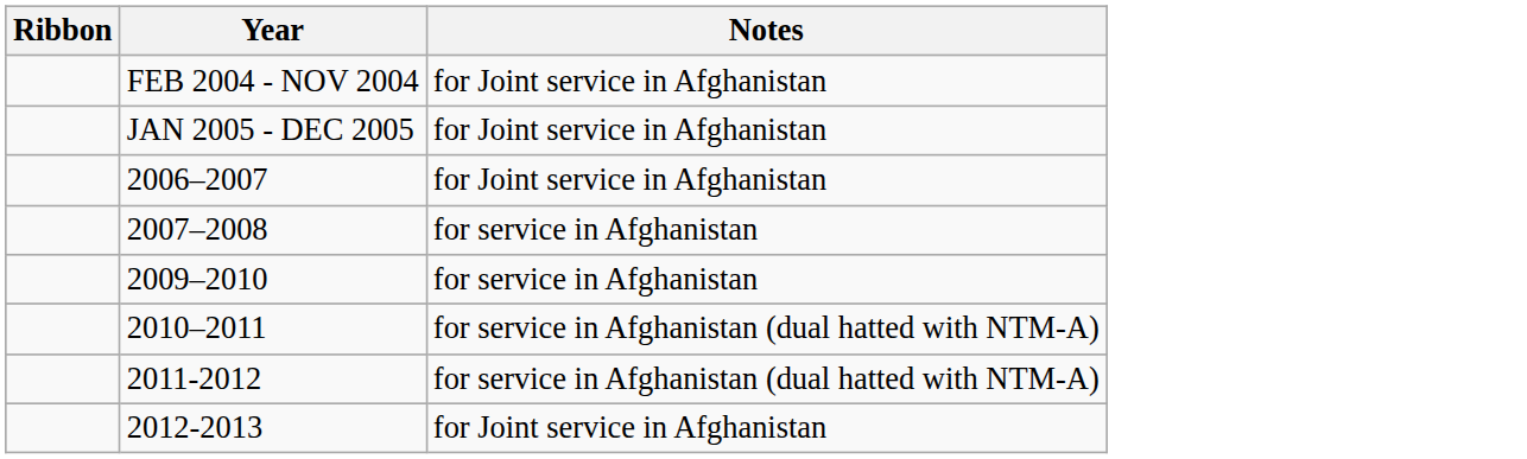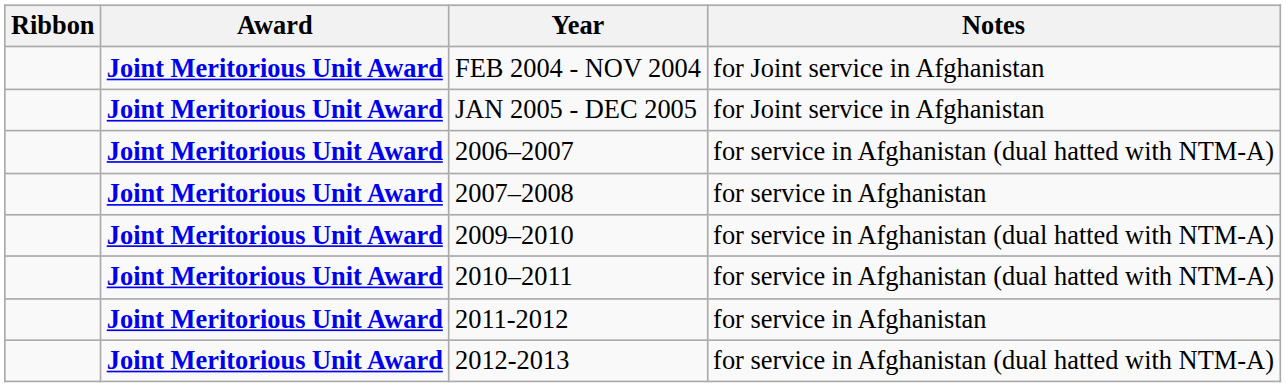 <table class="wikitable" align="left">
 <tr bgcolor="#efefef">
 <th>Ribbon</th>
+<th>Award</th>
 <th>Year</th>
 <th>Notes</th>
 </tr>
 <tr>
 <td></td>
+<td><strong><a href='#'>Joint Meritorious Unit Award</a></strong></td>
 <td>FEB 2004 - NOV 2004</td>
 <td>for Joint service in Afghanistan</td>
 </tr>
 <tr>
 <td></td>
+<td><strong><a href='#'>Joint Meritorious Unit Award</a></strong></td>
 <td>JAN 2005 - DEC 2005</td>
 <td>for Joint service in Afghanistan</td>
 </tr>
 <tr>
 <td></td>
+<td><strong><a href='#'>Joint Meritorious Unit Award</a></strong></td>
 <td>2006–2007</td>
-<td>for Joint service in Afghanistan</td>
+<td>for service in Afghanistan (dual hatted with NTM-A)</td>
 </tr>
 <tr>
 <td></td>
+<td><strong><a href='#'>Joint Meritorious Unit Award</a></strong></td>
 <td>2007–2008</td>
 <td>for service in Afghanistan</td>
 </tr>
 <tr>
 <td></td>
+<td><strong><a href='#'>Joint Meritorious Unit Award</a></strong></td>
 <td>2009–2010</td>
-<td>for service in Afghanistan</td>
+<td>for service in Afghanistan (dual hatted with NTM-A)</td>
 </tr>
 <tr>
 <td></td>
+<td><strong><a href='#'>Joint Meritorious Unit Award</a></strong></td>
 <td>2010–2011</td>
 <td>for service in Afghanistan (dual hatted with NTM-A)</td>
 </tr>
 <tr>
 <td></td>
+<td><strong><a href='#'>Joint Meritorious Unit Award</a></strong></td>
 <td>2011-2012</td>
-<td>for service in Afghanistan (dual hatted with NTM-A)</td>
+<td>for service in Afghanistan</td>
 </tr>
 <tr>
 <td></td>
+<td><strong><a href='#'>Joint Meritorious Unit Award</a></strong></td>
 <td>2012-2013</td>
-<td>for Joint service in Afghanistan</td>
+<td>for service in Afghanistan (dual hatted with NTM-A)</td>
 </tr>
 </table>
